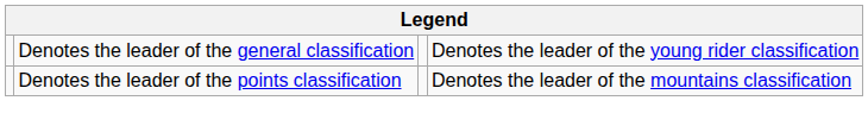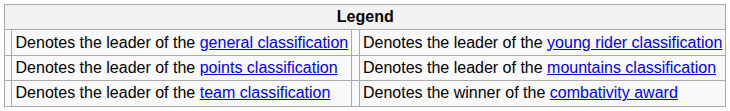 <table class="wikitable">
 <tr>
 <th colspan="4">Legend</th>
 </tr>
 <tr>
 <td></td>
 <td>Denotes the leader of the <a href='#'>general classification</a></td>
 <td></td>
 <td>Denotes the leader of the <a href='#'>young rider classification</a></td>
 </tr>
 <tr>
 <td></td>
 <td>Denotes the leader of the <a href='#'>points classification</a></td>
 <td></td>
 <td>Denotes the leader of the <a href='#'>mountains classification</a></td>
 </tr>
+<tr>
+<td></td>
+<td>Denotes the leader of the <a href='#'>team classification</a></td>
+<td></td>
+<td>Denotes the winner of the <a href='#'>combativity award</a></td>
+</tr>
 </table>
